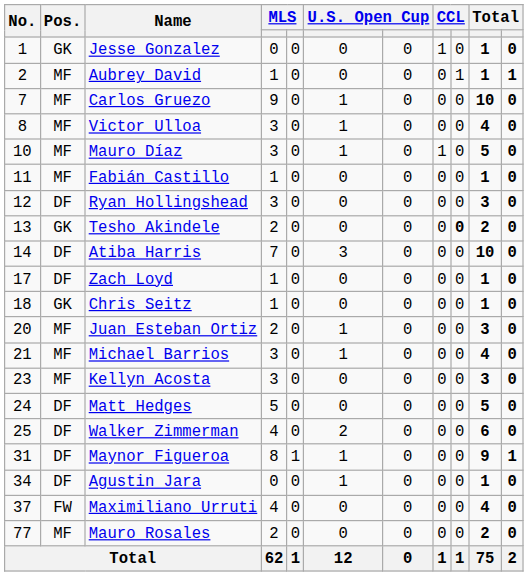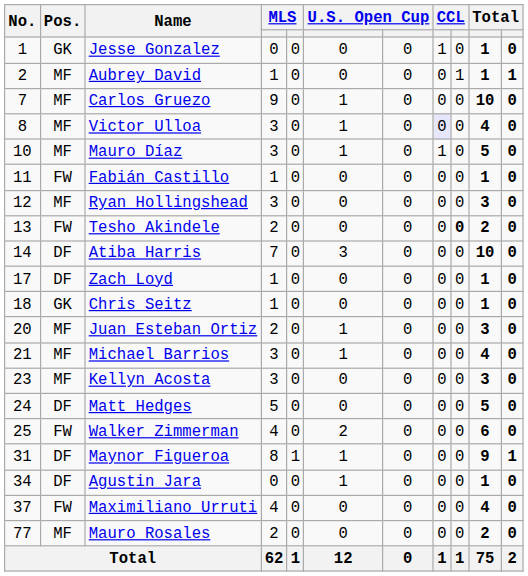 <table class="wikitable sortable" style="text-align: center;">
 <tr>
 <th rowspan="2">No.</th>
 <th rowspan="2">Pos.</th>
 <th rowspan="2">Name</th>
 <th colspan="2"><a href='#'>MLS</a></th>
 <th colspan="2"><a href='#'>U.S. Open Cup</a></th>
 <th colspan="2"><a href='#'>CCL</a></th>
 <th colspan="2"><strong>Total</strong></th>
 </tr>
 <tr>
 <th></th>
 <th></th>
 <th></th>
 <th></th>
 <th></th>
 <th></th>
 <th></th>
 <th></th>
 </tr>
 <tr>
 <td>1</td>
 <td>GK</td>
 <td align=left> <a href='#'>Jesse Gonzalez</a></td>
 <td>0</td>
 <td>0</td>
 <td>0</td>
 <td>0</td>
 <td>1</td>
 <td>0</td>
 <td><strong>1</strong></td>
 <td><strong>0</strong></td>
 </tr>
 <tr>
 <td>2</td>
 <td>MF</td>
 <td align=left> <a href='#'>Aubrey David</a></td>
 <td>1</td>
 <td>0</td>
 <td>0</td>
 <td>0</td>
 <td>0</td>
 <td>1</td>
 <td><strong>1</strong></td>
 <td><strong>1</strong></td>
 </tr>
 <tr>
 <td>7</td>
 <td>MF</td>
 <td align=left> <a href='#'>Carlos Gruezo</a></td>
 <td>9</td>
 <td>0</td>
 <td>1</td>
 <td>0</td>
 <td>0</td>
 <td>0</td>
 <td><strong>10</strong></td>
 <td><strong>0</strong></td>
 </tr>
 <tr>
 <td>8</td>
 <td>MF</td>
 <td align=left> <a href='#'>Victor Ulloa</a></td>
 <td>3</td>
 <td>0</td>
 <td>1</td>
 <td>0</td>
-<td>0</td>
+<td style="background: lavender;">0</td>
 <td>0</td>
 <td><strong>4</strong></td>
 <td><strong>0</strong></td>
 </tr>
 <tr>
 <td>10</td>
 <td>MF</td>
 <td align=left> <a href='#'>Mauro Díaz</a></td>
 <td>3</td>
 <td>0</td>
 <td>1</td>
 <td>0</td>
 <td>1</td>
 <td>0</td>
 <td><strong>5</strong></td>
 <td><strong>0</strong></td>
 </tr>
 <tr>
 <td>11</td>
-<td>MF</td>
+<td>FW</td>
 <td align=left> <a href='#'>Fabián Castillo</a></td>
 <td>1</td>
 <td>0</td>
 <td>0</td>
 <td>0</td>
 <td>0</td>
 <td>0</td>
 <td><strong>1</strong></td>
 <td><strong>0</strong></td>
 </tr>
 <tr>
 <td>12</td>
-<td>DF</td>
+<td>MF</td>
 <td align=left> <a href='#'>Ryan Hollingshead</a></td>
 <td>3</td>
 <td>0</td>
 <td>0</td>
 <td>0</td>
 <td>0</td>
 <td>0</td>
 <td><strong>3</strong></td>
 <td><strong>0</strong></td>
 </tr>
 <tr>
 <td>13</td>
-<td>GK</td>
+<td>FW</td>
 <td align=left> <a href='#'>Tesho Akindele</a></td>
 <td>2</td>
 <td>0</td>
 <td>0</td>
 <td>0</td>
 <td>0</td>
 <td><strong>0</strong></td>
 <td><strong>2</strong></td>
 <td><strong>0</strong></td>
 </tr>
 <tr>
 <td>14</td>
 <td>DF</td>
 <td align=left> <a href='#'>Atiba Harris</a></td>
 <td>7</td>
 <td>0</td>
 <td>3</td>
 <td>0</td>
 <td>0</td>
 <td>0</td>
 <td><strong>10</strong></td>
 <td><strong>0</strong></td>
 </tr>
 <tr>
 <td>17</td>
 <td>DF</td>
 <td align=left> <a href='#'>Zach Loyd</a></td>
 <td>1</td>
 <td>0</td>
 <td>0</td>
 <td>0</td>
 <td>0</td>
 <td>0</td>
 <td><strong>1</strong></td>
 <td><strong>0</strong></td>
 </tr>
 <tr>
 <td>18</td>
 <td>GK</td>
 <td align=left> <a href='#'>Chris Seitz</a></td>
 <td>1</td>
 <td>0</td>
 <td>0</td>
 <td>0</td>
 <td>0</td>
 <td>0</td>
 <td><strong>1</strong></td>
 <td><strong>0</strong></td>
 </tr>
 <tr>
 <td>20</td>
 <td>MF</td>
 <td align=left> <a href='#'>Juan Esteban Ortiz</a></td>
 <td>2</td>
 <td>0</td>
 <td>1</td>
 <td>0</td>
 <td>0</td>
 <td>0</td>
 <td><strong>3</strong></td>
 <td><strong>0</strong></td>
 </tr>
 <tr>
 <td>21</td>
 <td>MF</td>
 <td align=left> <a href='#'>Michael Barrios</a></td>
 <td>3</td>
 <td>0</td>
 <td>1</td>
 <td>0</td>
 <td>0</td>
 <td>0</td>
 <td><strong>4</strong></td>
 <td><strong>0</strong></td>
 </tr>
 <tr>
 <td>23</td>
 <td>MF</td>
 <td align=left> <a href='#'>Kellyn Acosta</a></td>
 <td>3</td>
 <td>0</td>
 <td>0</td>
 <td>0</td>
 <td>0</td>
 <td>0</td>
 <td><strong>3</strong></td>
 <td><strong>0</strong></td>
 </tr>
 <tr>
 <td>24</td>
 <td>DF</td>
 <td align=left> <a href='#'>Matt Hedges</a></td>
 <td>5</td>
 <td>0</td>
 <td>0</td>
 <td>0</td>
 <td>0</td>
 <td>0</td>
 <td><strong>5</strong></td>
 <td><strong>0</strong></td>
 </tr>
 <tr>
 <td>25</td>
-<td>DF</td>
+<td>FW</td>
 <td align=left> <a href='#'>Walker Zimmerman</a></td>
 <td>4</td>
 <td>0</td>
 <td>2</td>
 <td>0</td>
 <td>0</td>
 <td>0</td>
 <td><strong>6</strong></td>
 <td><strong>0</strong></td>
 </tr>
 <tr>
 <td>31</td>
 <td>DF</td>
 <td align=left> <a href='#'>Maynor Figueroa</a></td>
 <td>8</td>
 <td>1</td>
 <td>1</td>
 <td>0</td>
 <td>0</td>
 <td>0</td>
 <td><strong>9</strong></td>
 <td><strong>1</strong></td>
 </tr>
 <tr>
 <td>34</td>
 <td>DF</td>
 <td align=left> <a href='#'>Agustin Jara</a></td>
 <td>0</td>
 <td>0</td>
 <td>1</td>
 <td>0</td>
 <td>0</td>
 <td>0</td>
 <td><strong>1</strong></td>
 <td><strong>0</strong></td>
 </tr>
 <tr>
 <td>37</td>
 <td>FW</td>
 <td align=left> <a href='#'>Maximiliano Urruti</a></td>
 <td>4</td>
 <td>0</td>
 <td>0</td>
 <td>0</td>
 <td>0</td>
 <td>0</td>
 <td><strong>4</strong></td>
 <td><strong>0</strong></td>
 </tr>
 <tr>
 <td>77</td>
 <td>MF</td>
 <td align=left> <a href='#'>Mauro Rosales</a></td>
 <td>2</td>
 <td>0</td>
 <td>0</td>
 <td>0</td>
 <td>0</td>
 <td>0</td>
 <td><strong>2</strong></td>
 <td><strong>0</strong></td>
 </tr>
 <tr>
 <th colspan=3>Total</th>
 <th>62</th>
 <th>1</th>
 <th>12</th>
 <th>0</th>
 <th>1</th>
 <th>1</th>
 <th>75</th>
 <th>2</th>
 </tr>
 </table>
